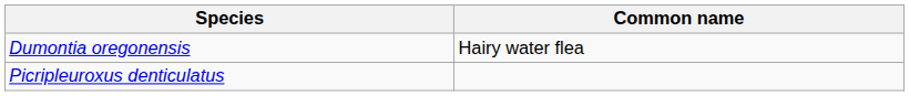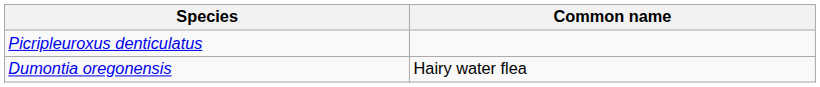 <table width=90% class="wikitable">
 <tr>
 <th width=25%>Species</th>
 <th width=25%>Common name</th>
 </tr>
 <tr>
+<td><em><a href='#'>Picripleuroxus denticulatus</a></em></td>
+<td></td>
+</tr>
+<tr>
 <td><em><a href='#'>Dumontia oregonensis</a></em></td>
 <td>Hairy water flea</td>
 </tr>
-<tr>
-<td><em><a href='#'>Picripleuroxus denticulatus</a></em></td>
-<td></td>
-</tr>
 </table>
